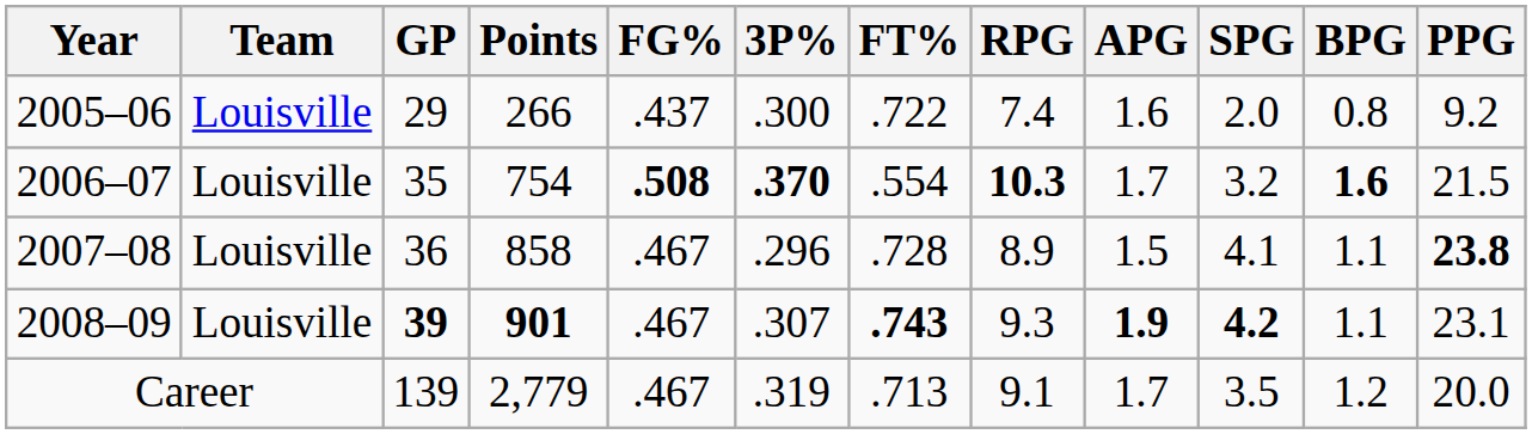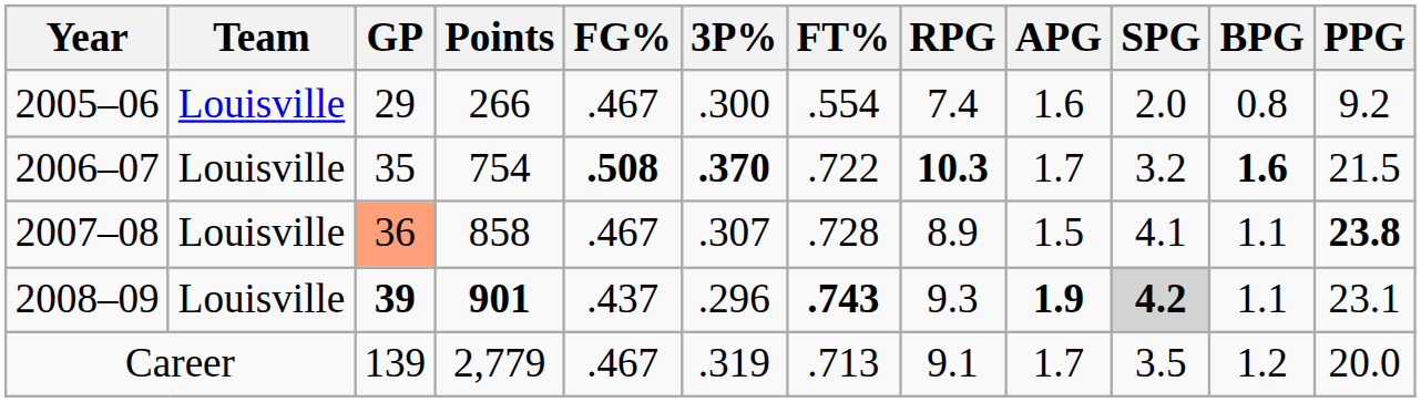 <table class="wikitable" style="text-align:center">
 <tr>
 <th>Year</th>
 <th>Team</th>
 <th>GP</th>
 <th>Points</th>
 <th>FG%</th>
 <th>3P%</th>
 <th>FT%</th>
 <th>RPG</th>
 <th>APG</th>
 <th>SPG</th>
 <th>BPG</th>
 <th>PPG</th>
 </tr>
 <tr>
 <td>2005–06</td>
 <td><a href='#'>Louisville</a></td>
 <td>29</td>
 <td>266</td>
-<td>.437</td>
+<td>.467</td>
 <td>.300</td>
-<td>.722</td>
+<td>.554</td>
 <td>7.4</td>
 <td>1.6</td>
 <td>2.0</td>
 <td>0.8</td>
 <td>9.2</td>
 </tr>
 <tr>
 <td>2006–07</td>
 <td>Louisville</td>
 <td>35</td>
 <td>754</td>
 <td><strong>.508</strong></td>
 <td><strong>.370</strong></td>
-<td>.554</td>
+<td>.722</td>
 <td><strong>10.3</strong></td>
 <td>1.7</td>
 <td>3.2</td>
 <td><strong>1.6</strong></td>
 <td>21.5</td>
 </tr>
 <tr>
 <td>2007–08</td>
 <td>Louisville</td>
-<td>36</td>
+<td style="background: lightsalmon;">36</td>
 <td>858</td>
 <td>.467</td>
-<td>.296</td>
+<td>.307</td>
 <td>.728</td>
 <td>8.9</td>
 <td>1.5</td>
 <td>4.1</td>
 <td>1.1</td>
 <td><strong>23.8</strong></td>
 </tr>
 <tr>
 <td>2008–09</td>
 <td>Louisville</td>
 <td><strong>39</strong></td>
 <td><strong>901</strong></td>
-<td>.467</td>
-<td>.307</td>
+<td>.437</td>
+<td>.296</td>
 <td><strong>.743</strong></td>
 <td>9.3</td>
 <td><strong>1.9</strong></td>
-<td><strong>4.2</strong></td>
+<td style="background: lightgrey;"><strong>4.2</strong></td>
 <td>1.1</td>
 <td>23.1</td>
 </tr>
 <tr>
 <td colspan=2; align=center>Career</td>
 <td>139</td>
 <td>2,779</td>
 <td>.467</td>
 <td>.319</td>
 <td>.713</td>
 <td>9.1</td>
 <td>1.7</td>
 <td>3.5</td>
 <td>1.2</td>
 <td>20.0</td>
 </tr>
 </table>
